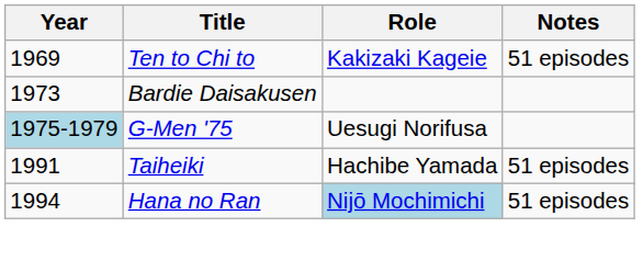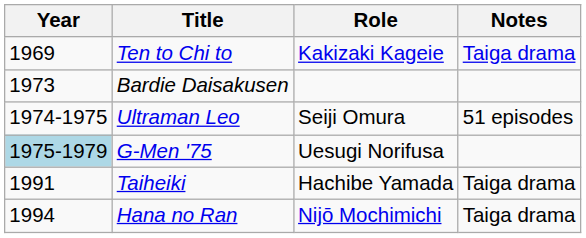 <table class="wikitable sortable">
 <tr>
 <th>Year</th>
 <th>Title</th>
 <th>Role</th>
 <th class="unsortable">Notes</th>
 </tr>
 <tr>
 <td>1969</td>
 <td><em><a href='#'>Ten to Chi to</a></em></td>
 <td><a href='#'>Kakizaki Kageie</a></td>
-<td>51 episodes</td>
+<td><a href='#'>Taiga drama</a></td>
 </tr>
 <tr>
 <td>1973</td>
 <td><em>Bardie Daisakusen</em></td>
 <td></td>
 <td></td>
+</tr>
+<tr>
+<td>1974-1975</td>
+<td><em><a href='#'>Ultraman Leo</a></em></td>
+<td>Seiji Omura</td>
+<td>51 episodes</td>
 </tr>
 <tr>
 <td style="background: lightblue;">1975-1979</td>
 <td><em><a href='#'>G-Men '75</a></em></td>
 <td>Uesugi Norifusa</td>
 <td></td>
 </tr>
 <tr>
 <td>1991</td>
 <td><em><a href='#'>Taiheiki</a></em></td>
 <td>Hachibe Yamada</td>
-<td>51 episodes</td>
+<td>Taiga drama</td>
 </tr>
 <tr>
 <td>1994</td>
 <td><em><a href='#'>Hana no Ran</a></em></td>
-<td style="background: lightblue;"><a href='#'>Nijō Mochimichi</a></td>
-<td>51 episodes</td>
+<td><a href='#'>Nijō Mochimichi</a></td>
+<td>Taiga drama</td>
 </tr>
 </table>
